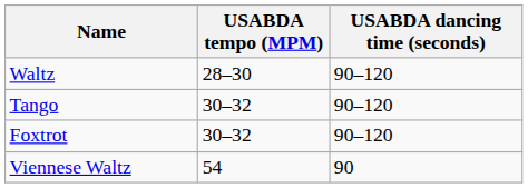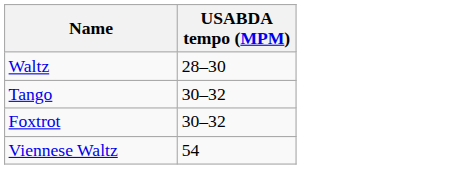 <table class="wikitable">
 <tr>
 <th width="150">Name</th>
 <th width="100">USABDA tempo (<a href='#'>MPM</a>)</th>
-<th width="150">USABDA dancing time (seconds)</th>
 </tr>
 <tr>
 <td><a href='#'>Waltz</a></td>
 <td>28–30</td>
-<td>90–120</td>
 </tr>
 <tr>
 <td><a href='#'>Tango</a></td>
 <td>30–32</td>
-<td>90–120</td>
 </tr>
 <tr>
 <td><a href='#'>Foxtrot</a></td>
 <td>30–32</td>
-<td>90–120</td>
 </tr>
 <tr>
 <td><a href='#'>Viennese Waltz</a></td>
 <td>54</td>
-<td>90</td>
 </tr>
 </table>
